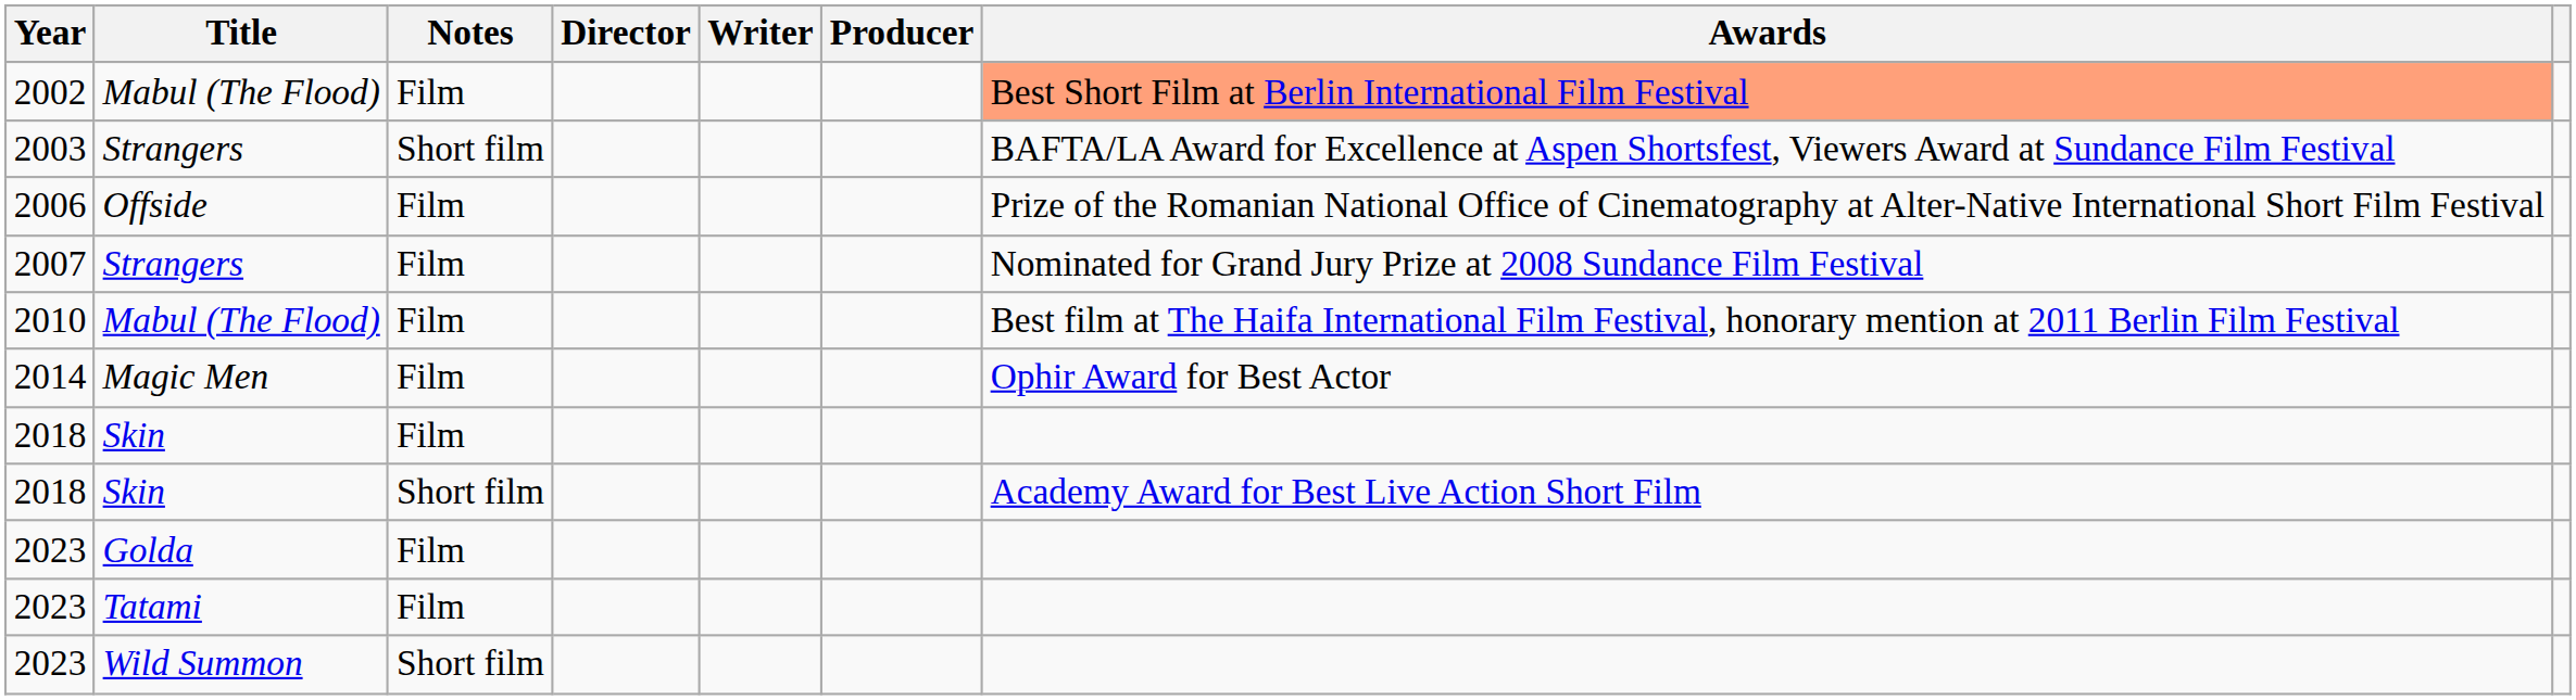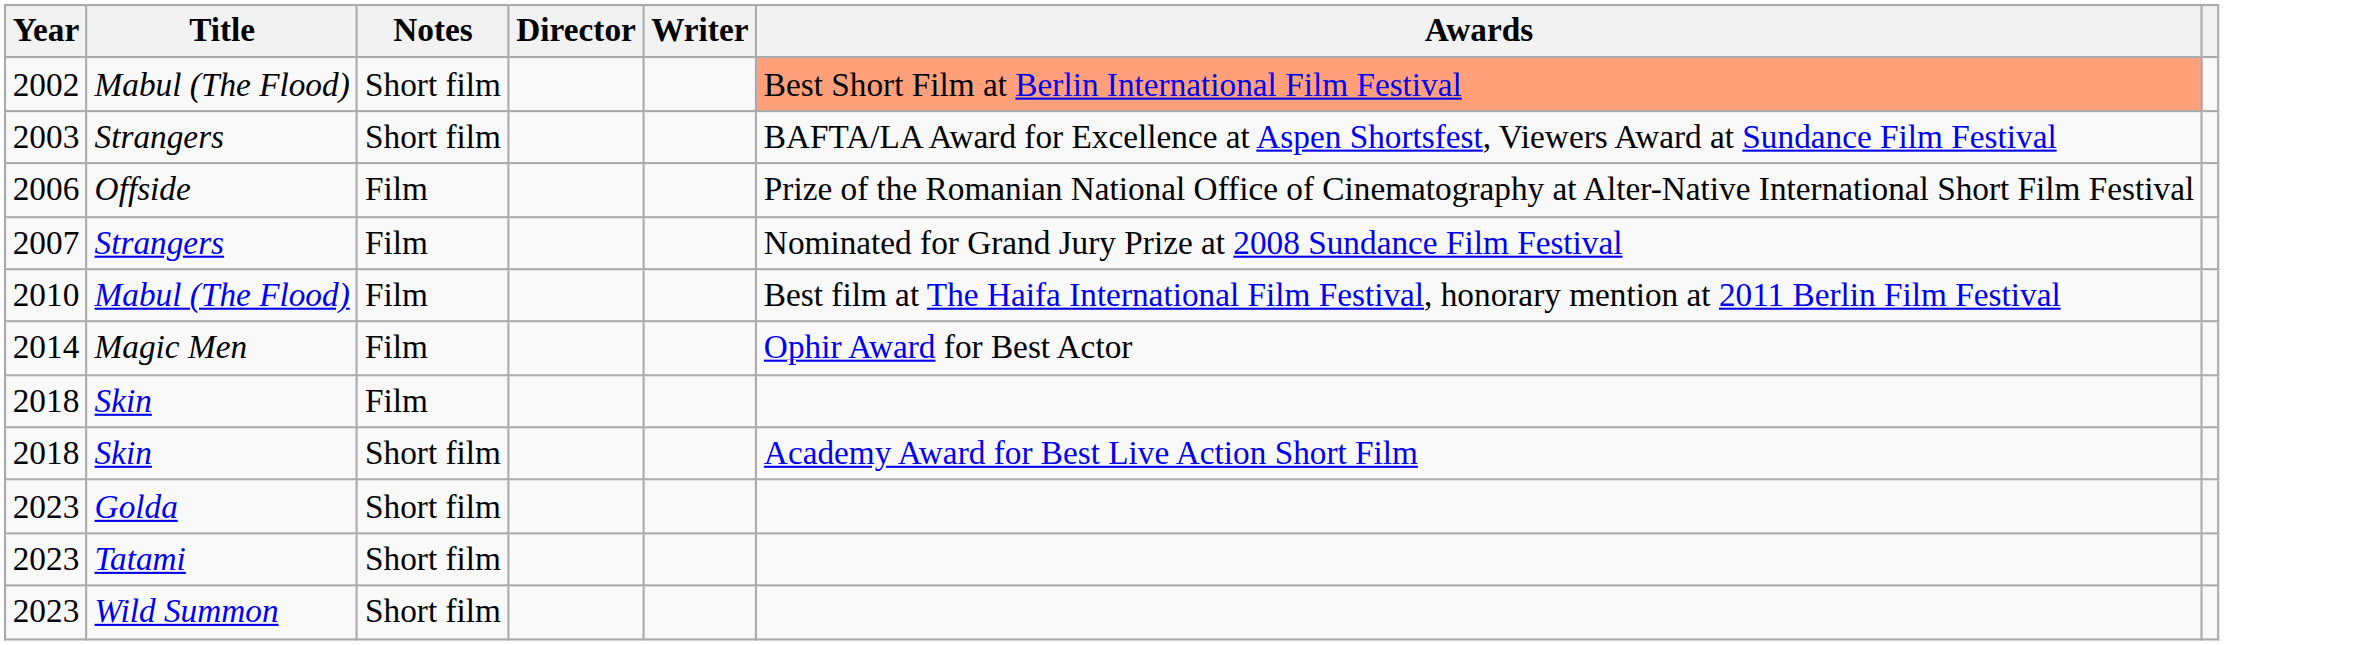 <table class="wikitable plainrowheaders sortable">
 <tr>
 <th>Year</th>
 <th>Title</th>
 <th>Notes</th>
 <th>Director</th>
 <th>Writer</th>
-<th>Producer</th>
 <th>Awards</th>
 <th class=unsortable></th>
 </tr>
 <tr>
 <td>2002</td>
 <td><em>Mabul (The Flood)</em></td>
-<td>Film</td>
-<td></td>
+<td>Short film</td>
 <td></td>
 <td></td>
 <td style="background: lightsalmon;">Best Short Film at <a href='#'>Berlin International Film Festival</a></td>
 <td></td>
 </tr>
 <tr>
 <td>2003</td>
 <td><em>Strangers</em></td>
 <td>Short film</td>
 <td></td>
 <td></td>
-<td></td>
 <td>BAFTA/LA Award for Excellence at <a href='#'>Aspen Shortsfest</a>, Viewers Award at <a href='#'>Sundance Film Festival</a></td>
 <td></td>
 </tr>
 <tr>
 <td>2006</td>
 <td><em>Offside</em></td>
 <td>Film</td>
-<td></td>
 <td></td>
 <td></td>
 <td>Prize of the Romanian National Office of Cinematography at Alter-Native International Short Film Festival</td>
 <td><em></em></td>
 </tr>
 <tr>
 <td>2007</td>
 <td><em><a href='#'>Strangers</a></em></td>
 <td>Film</td>
 <td></td>
 <td></td>
-<td></td>
 <td>Nominated for Grand Jury Prize at <a href='#'>2008 Sundance Film Festival</a></td>
 <td></td>
 </tr>
 <tr>
 <td>2010</td>
 <td><em><a href='#'>Mabul (The Flood)</a></em></td>
 <td>Film</td>
 <td></td>
 <td></td>
-<td></td>
 <td>Best film at <a href='#'>The Haifa International Film Festival</a>, honorary mention at <a href='#'>2011 Berlin Film Festival</a></td>
 <td></td>
 </tr>
 <tr>
 <td>2014</td>
 <td><em>Magic Men</em></td>
 <td>Film</td>
-<td></td>
 <td></td>
 <td></td>
 <td><a href='#'>Ophir Award</a> for Best Actor</td>
 <td></td>
 </tr>
 <tr>
 <td>2018</td>
 <td><em><a href='#'>Skin</a></em></td>
 <td>Film</td>
 <td></td>
 <td></td>
 <td></td>
 <td></td>
-<td></td>
 </tr>
 <tr>
 <td>2018</td>
 <td><em><a href='#'>Skin</a></em></td>
 <td>Short film</td>
-<td></td>
 <td></td>
 <td></td>
 <td><a href='#'>Academy Award for Best Live Action Short Film</a></td>
 <td></td>
 </tr>
 <tr>
 <td>2023</td>
 <td><em><a href='#'>Golda</a></em></td>
-<td>Film</td>
-<td></td>
+<td>Short film</td>
 <td></td>
 <td></td>
 <td></td>
 <td></td>
 </tr>
 <tr>
 <td>2023</td>
 <td><em><a href='#'>Tatami</a></em></td>
-<td>Film</td>
-<td></td>
+<td>Short film</td>
 <td></td>
 <td></td>
 <td></td>
 <td></td>
 </tr>
 <tr>
 <td>2023</td>
 <td><em><a href='#'>Wild Summon</a></em></td>
 <td>Short film</td>
 <td></td>
 <td></td>
 <td></td>
 <td></td>
-<td></td>
 </tr>
 </table>
